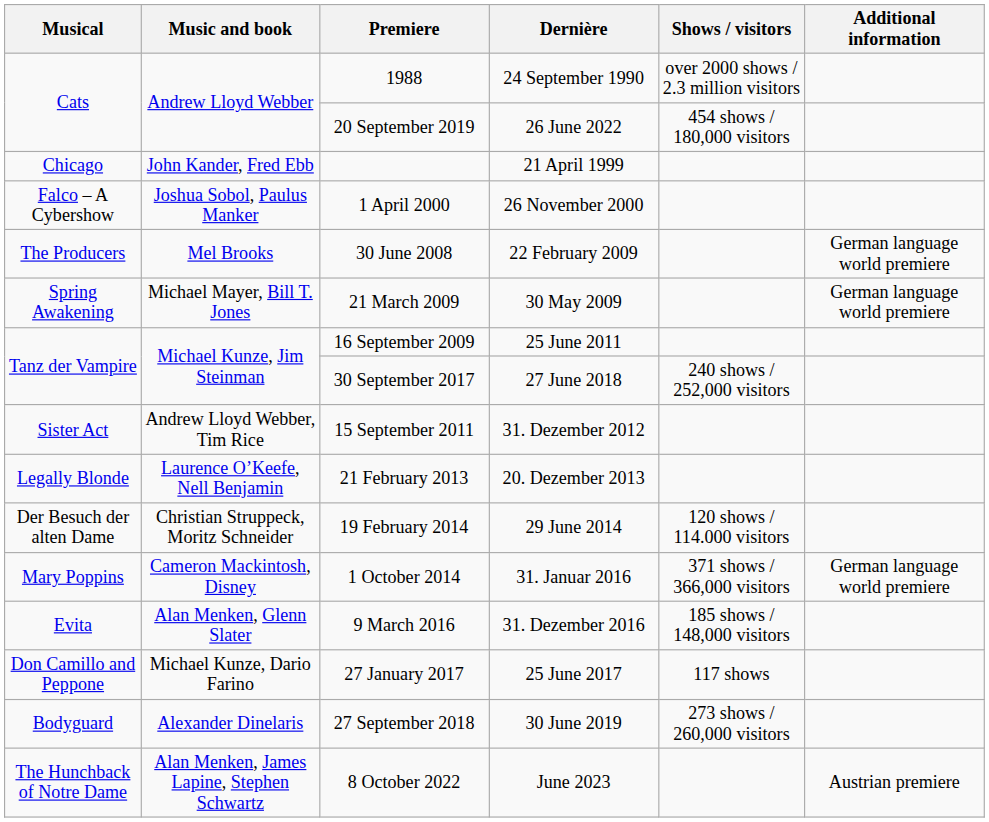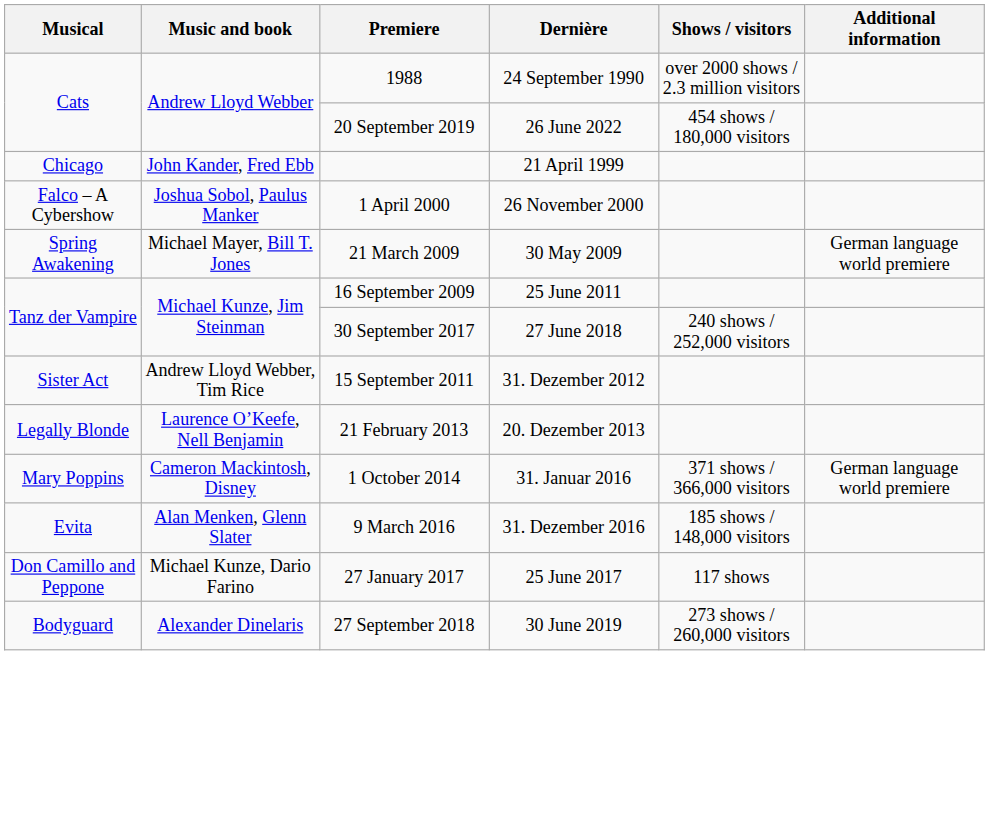 <table class="wikitable" style="text-align:center">
 <tr>
 <th style="width:200px">Musical</th>
 <th style="width:300px">Music and book</th>
 <th style="width:300px">Premiere</th>
 <th style="width:300px">Dernière</th>
 <th style="width:270px">Shows / visitors</th>
 <th style="width:300px">Additional information</th>
 </tr>
 <tr>
 <td rowspan="2"><a href='#'>Cats</a></td>
 <td rowspan="2"><a href='#'>Andrew Lloyd Webber</a></td>
 <td>1988</td>
 <td>24 September 1990</td>
 <td>over 2000 shows / 2.3 million visitors</td>
 <td rowspan="1"></td>
 </tr>
 <tr>
 <td>20 September 2019</td>
 <td>26 June 2022</td>
 <td>454 shows / 180,000 visitors</td>
 <td></td>
 </tr>
 <tr>
 <td><a href='#'>Chicago</a></td>
 <td><a href='#'>John Kander</a>, <a href='#'>Fred Ebb</a></td>
 <td></td>
 <td>21 April 1999</td>
 <td></td>
 <td></td>
 </tr>
 <tr>
 <td><a href='#'>Falco</a> – A Cybershow</td>
 <td><a href='#'>Joshua Sobol</a>, <a href='#'>Paulus Manker</a></td>
 <td>1 April 2000</td>
 <td>26 November 2000</td>
 <td></td>
 <td></td>
 </tr>
 <tr>
-<td><a href='#'>The Producers</a></td>
-<td><a href='#'>Mel Brooks</a></td>
-<td>30 June 2008</td>
-<td>22 February 2009</td>
-<td></td>
-<td>German language world premiere</td>
-</tr>
-<tr>
 <td><a href='#'>Spring Awakening</a></td>
 <td>Michael Mayer, <a href='#'>Bill T. Jones</a></td>
 <td>21 March 2009</td>
 <td>30 May 2009</td>
 <td></td>
 <td>German language world premiere</td>
 </tr>
 <tr>
 <td rowspan="2"><a href='#'>Tanz der Vampire</a></td>
 <td rowspan="2"><a href='#'>Michael Kunze</a>, <a href='#'>Jim Steinman</a></td>
 <td>16 September 2009</td>
 <td>25 June 2011</td>
 <td></td>
 <td></td>
 </tr>
 <tr>
 <td>30 September 2017</td>
 <td>27 June 2018</td>
 <td>240 shows / 252,000 visitors</td>
 <td></td>
 </tr>
 <tr>
 <td><a href='#'>Sister Act</a></td>
 <td>Andrew Lloyd Webber, Tim Rice</td>
 <td>15 September 2011</td>
 <td>31. Dezember 2012</td>
 <td></td>
 <td></td>
 </tr>
 <tr>
 <td><a href='#'>Legally Blonde</a></td>
 <td><a href='#'>Laurence O’Keefe</a>, <a href='#'>Nell Benjamin</a></td>
 <td>21 February 2013</td>
 <td>20. Dezember 2013</td>
 <td></td>
 <td></td>
 </tr>
 <tr>
-<td>Der Besuch der alten Dame</td>
-<td>Christian Struppeck, Moritz Schneider</td>
-<td>19 February 2014</td>
-<td>29 June 2014</td>
-<td>120 shows / 114.000 visitors</td>
-<td></td>
-</tr>
-<tr>
 <td><a href='#'>Mary Poppins</a></td>
 <td><a href='#'>Cameron Mackintosh</a>, <a href='#'>Disney</a></td>
 <td>1 October 2014</td>
 <td>31. Januar 2016</td>
 <td>371 shows / 366,000 visitors</td>
 <td>German language world premiere</td>
 </tr>
 <tr>
 <td><a href='#'>Evita</a></td>
 <td><a href='#'>Alan Menken</a>, <a href='#'>Glenn Slater</a></td>
 <td>9 March 2016</td>
 <td>31. Dezember 2016</td>
 <td>185 shows / 148,000 visitors</td>
 <td></td>
 </tr>
 <tr>
 <td><a href='#'>Don Camillo and Peppone</a></td>
 <td>Michael Kunze, Dario Farino</td>
 <td>27 January 2017</td>
 <td>25 June 2017</td>
 <td>117 shows</td>
 <td></td>
 </tr>
 <tr>
 <td><a href='#'>Bodyguard</a></td>
 <td><a href='#'>Alexander Dinelaris</a></td>
 <td>27 September 2018</td>
 <td>30 June 2019</td>
 <td>273 shows / 260,000 visitors</td>
 <td></td>
 </tr>
-<tr>
-<td><a href='#'>The Hunchback of Notre Dame</a></td>
-<td><a href='#'>Alan Menken</a>, <a href='#'>James Lapine</a>, <a href='#'>Stephen Schwartz</a></td>
-<td>8 October 2022</td>
-<td>June 2023</td>
-<td></td>
-<td>Austrian premiere</td>
-</tr>
 </table>
